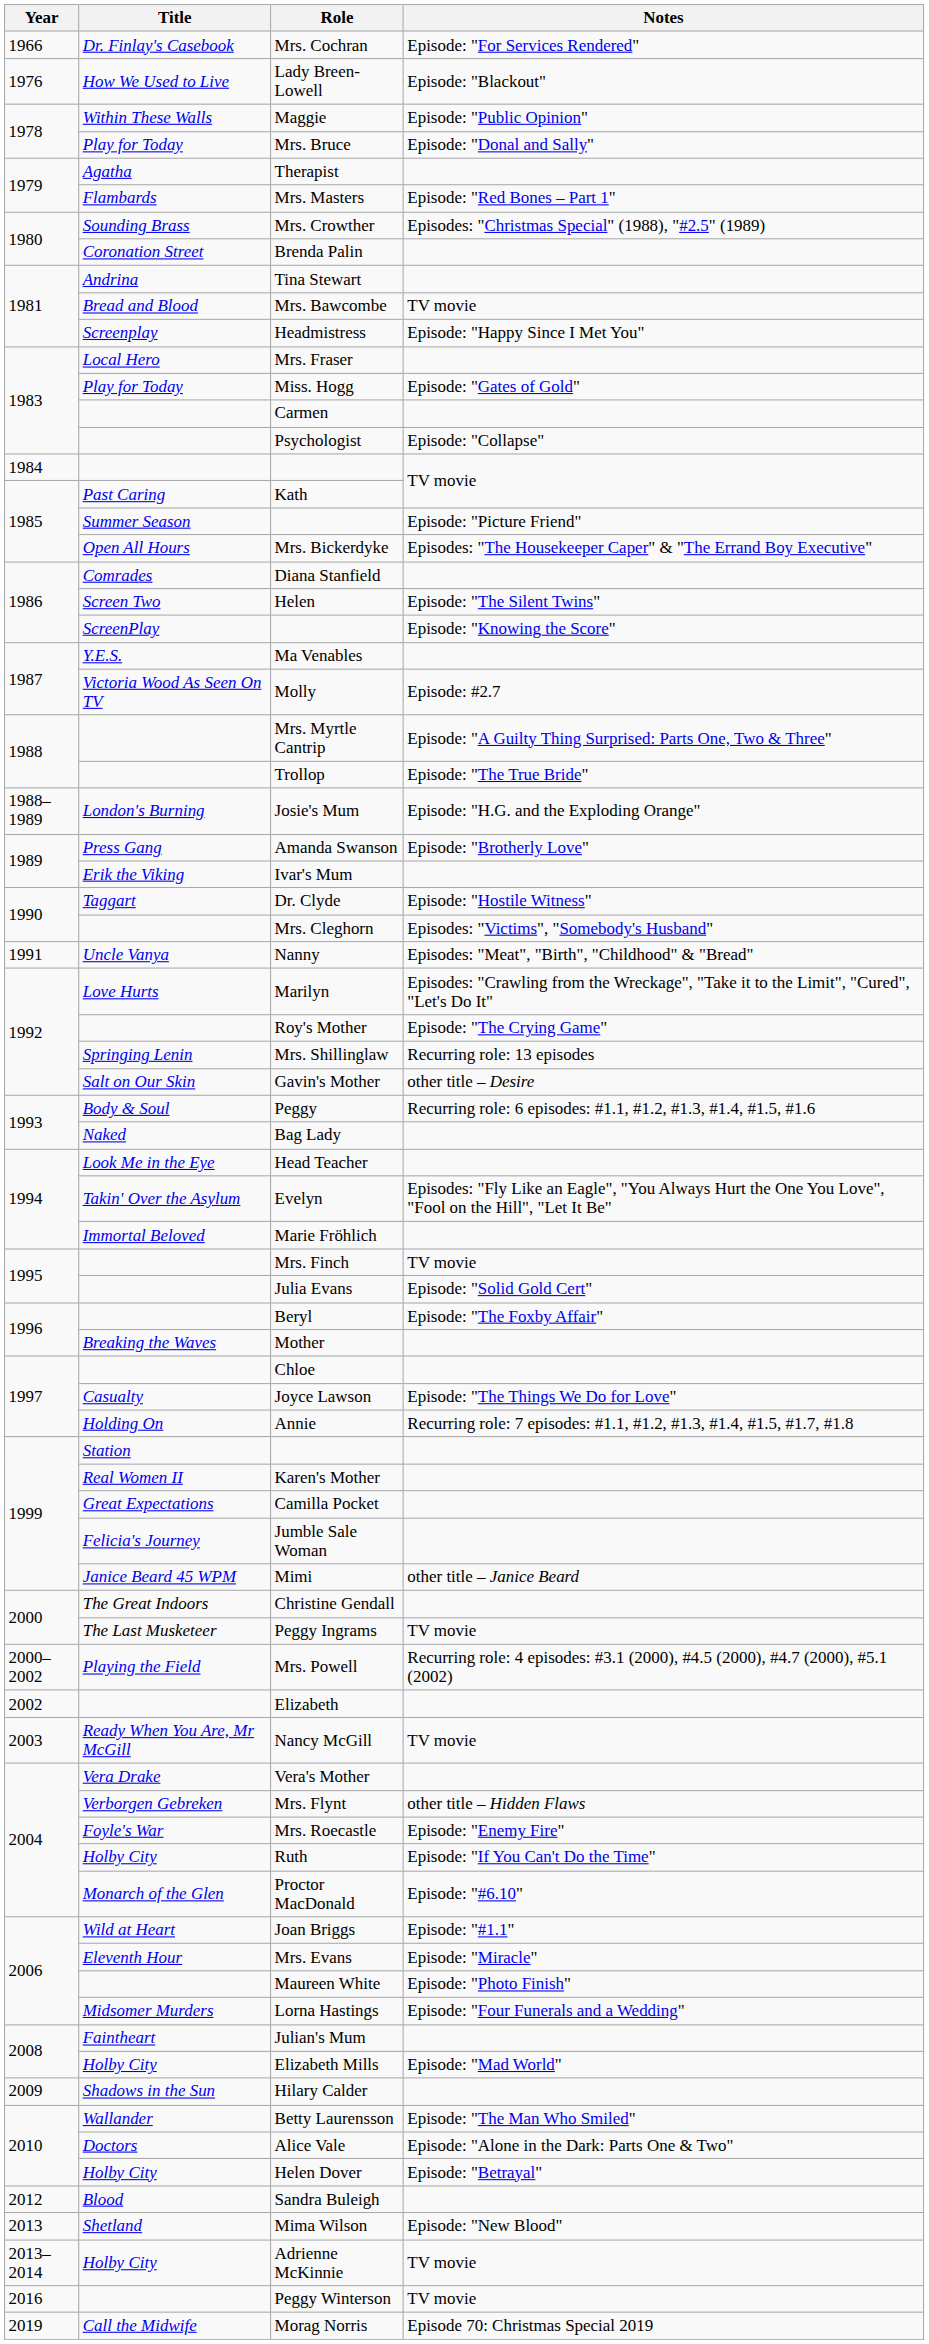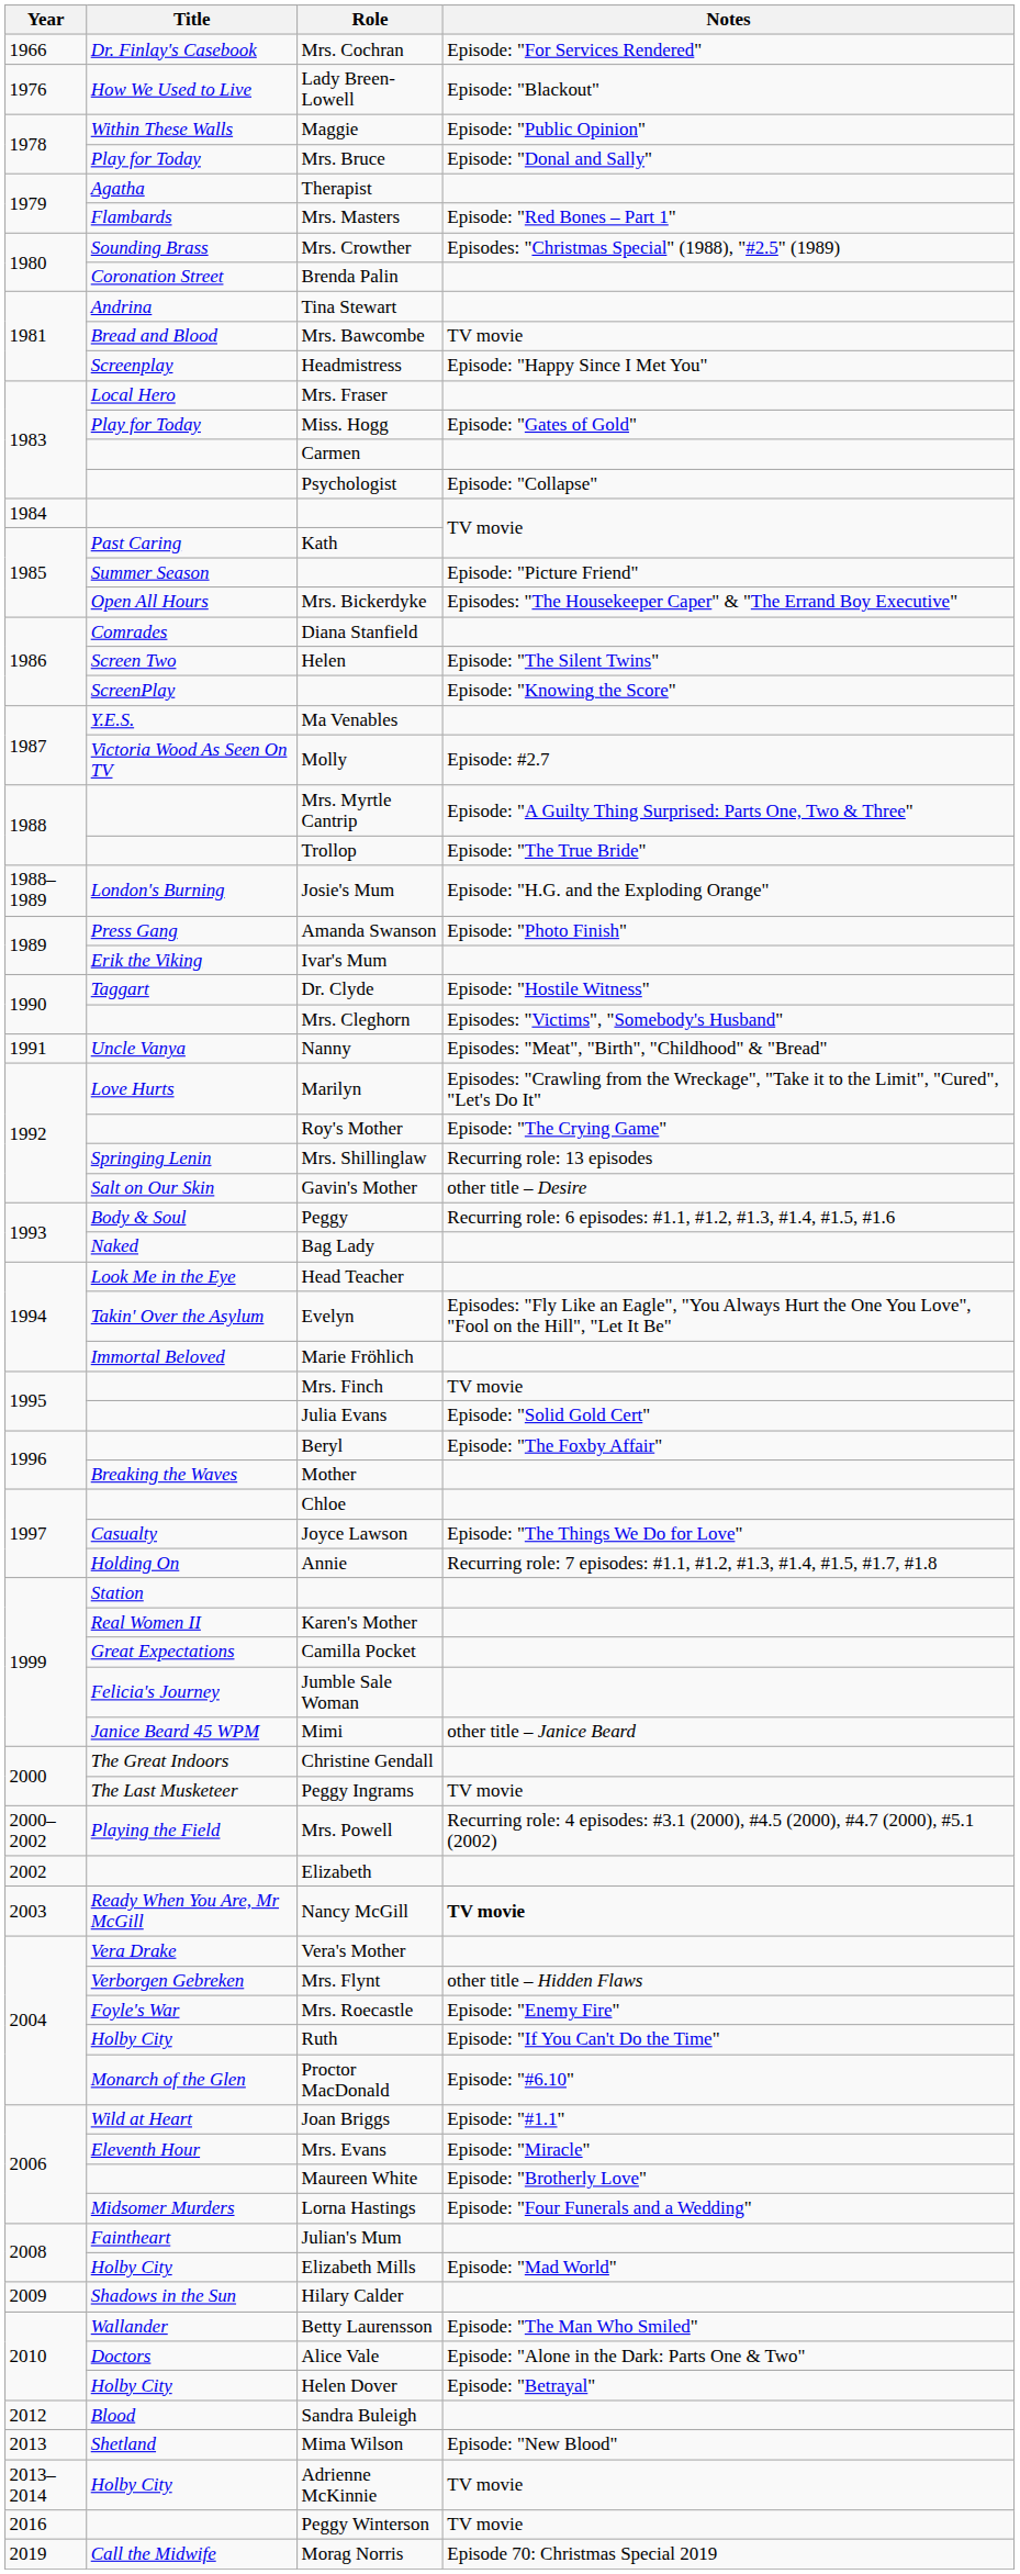 <table class="wikitable sortable">
 <tr>
 <th>Year</th>
 <th>Title</th>
 <th>Role</th>
 <th class="unsortable">Notes</th>
 </tr>
 <tr>
 <td>1966</td>
 <td><em><a href='#'>Dr. Finlay's Casebook</a></em></td>
 <td>Mrs. Cochran</td>
 <td>Episode: "<a href='#'>For Services Rendered</a>" </td>
 </tr>
 <tr>
 <td>1976</td>
 <td><em><a href='#'>How We Used to Live</a></em></td>
 <td>Lady Breen-Lowell</td>
 <td>Episode: "Blackout"</td>
 </tr>
 <tr>
 <td rowspan=2>1978</td>
 <td><em><a href='#'>Within These Walls</a></em></td>
 <td>Maggie</td>
 <td>Episode: "<a href='#'>Public Opinion</a>"</td>
 </tr>
 <tr>
 <td><em><a href='#'>Play for Today</a></em></td>
 <td>Mrs. Bruce</td>
 <td>Episode: "<a href='#'>Donal and Sally</a>"</td>
 </tr>
 <tr>
 <td rowspan=2>1979</td>
 <td><em><a href='#'>Agatha</a></em></td>
 <td>Therapist</td>
 <td></td>
 </tr>
 <tr>
 <td><em><a href='#'>Flambards</a></em></td>
 <td>Mrs. Masters</td>
 <td>Episode: "<a href='#'>Red Bones – Part 1</a>"</td>
 </tr>
 <tr>
 <td rowspan=2>1980</td>
 <td><em><a href='#'>Sounding Brass</a></em></td>
 <td>Mrs. Crowther</td>
 <td>Episodes: "<a href='#'>Christmas Special</a>" (1988), "<a href='#'>#2.5</a>" (1989)</td>
 </tr>
 <tr>
 <td><em><a href='#'>Coronation Street</a></em></td>
 <td>Brenda Palin</td>
 <td></td>
 </tr>
 <tr>
 <td rowspan=3>1981</td>
 <td><em><a href='#'>Andrina</a></em></td>
 <td>Tina Stewart</td>
 <td></td>
 </tr>
 <tr>
 <td><em><a href='#'>Bread and Blood</a></em></td>
 <td>Mrs. Bawcombe</td>
 <td>TV movie</td>
 </tr>
 <tr>
 <td><em><a href='#'>Screenplay</a></em></td>
 <td>Headmistress</td>
 <td>Episode: "Happy Since I Met You"</td>
 </tr>
 <tr>
 <td rowspan=4>1983</td>
 <td><em><a href='#'>Local Hero</a></em></td>
 <td>Mrs. Fraser</td>
 <td></td>
 </tr>
 <tr>
 <td><em><a href='#'>Play for Today</a></em></td>
 <td>Miss. Hogg</td>
 <td>Episode: "<a href='#'>Gates of Gold</a>"</td>
 </tr>
 <tr>
 <td><em></em></td>
 <td>Carmen</td>
 <td></td>
 </tr>
 <tr>
 <td><em></em></td>
 <td>Psychologist</td>
 <td>Episode: "Collapse"</td>
 </tr>
 <tr>
 <td>1984</td>
 <td><em></em></td>
 <td></td>
 <td rowspan=2>TV movie</td>
 </tr>
 <tr>
 <td rowspan=3>1985</td>
 <td><em><a href='#'>Past Caring</a></em></td>
 <td>Kath</td>
 </tr>
 <tr>
 <td><em><a href='#'>Summer Season</a></em></td>
 <td></td>
 <td>Episode: "Picture Friend"</td>
 </tr>
 <tr>
 <td><em><a href='#'>Open All Hours</a></em></td>
 <td>Mrs. Bickerdyke</td>
 <td>Episodes: "<a href='#'>The Housekeeper Caper</a>" & "<a href='#'>The Errand Boy Executive</a>"</td>
 </tr>
 <tr>
 <td rowspan=3>1986</td>
 <td><em><a href='#'>Comrades</a></em></td>
 <td>Diana Stanfield</td>
 <td></td>
 </tr>
 <tr>
 <td><em><a href='#'>Screen Two</a></em></td>
 <td>Helen</td>
 <td>Episode: "<a href='#'>The Silent Twins</a>"</td>
 </tr>
 <tr>
 <td><em><a href='#'>ScreenPlay</a></em></td>
 <td></td>
 <td>Episode: "<a href='#'>Knowing the Score</a>"</td>
 </tr>
 <tr>
 <td rowspan=2>1987</td>
 <td><em><a href='#'>Y.E.S.</a></em></td>
 <td>Ma Venables</td>
 <td></td>
 </tr>
 <tr>
 <td><em><a href='#'>Victoria Wood As Seen On TV</a></em></td>
 <td>Molly</td>
 <td>Episode: #2.7</td>
 </tr>
 <tr>
 <td rowspan=2>1988</td>
 <td><em></em></td>
 <td>Mrs. Myrtle Cantrip</td>
 <td>Episode: "<a href='#'>A Guilty Thing Surprised: Parts One, Two & Three</a>"</td>
 </tr>
 <tr>
 <td><em></em></td>
 <td>Trollop</td>
 <td>Episode: "<a href='#'>The True Bride</a>" </td>
 </tr>
 <tr>
 <td>1988–1989</td>
 <td><em><a href='#'>London's Burning</a></em></td>
 <td>Josie's Mum</td>
 <td>Episode: "H.G. and the Exploding Orange"</td>
 </tr>
 <tr>
 <td rowspan=2>1989</td>
 <td><em><a href='#'>Press Gang</a></em></td>
 <td>Amanda Swanson</td>
-<td>Episode: "<a href='#'>Brotherly Love</a>"</td>
+<td>Episode: "<a href='#'>Photo Finish</a>"</td>
 </tr>
 <tr>
 <td><em><a href='#'>Erik the Viking</a></em></td>
 <td>Ivar's Mum</td>
 <td></td>
 </tr>
 <tr>
 <td rowspan=2>1990</td>
 <td><em><a href='#'>Taggart</a></em></td>
 <td>Dr. Clyde</td>
 <td>Episode: "<a href='#'>Hostile Witness</a>"</td>
 </tr>
 <tr>
 <td><em></em></td>
 <td>Mrs. Cleghorn</td>
 <td>Episodes: "<a href='#'>Victims</a>", "<a href='#'>Somebody's Husband</a>"</td>
 </tr>
 <tr>
 <td>1991</td>
 <td><em><a href='#'>Uncle Vanya</a></em></td>
 <td>Nanny</td>
 <td>Episodes: "Meat", "Birth", "Childhood" & "Bread"</td>
 </tr>
 <tr>
 <td rowspan=4>1992</td>
 <td><em><a href='#'>Love Hurts</a></em></td>
 <td>Marilyn</td>
 <td>Episodes: "Crawling from the Wreckage", "Take it to the Limit", "Cured", "Let's Do It"</td>
 </tr>
 <tr>
 <td><em></em></td>
 <td>Roy's Mother</td>
 <td>Episode: "<a href='#'>The Crying Game</a>"</td>
 </tr>
 <tr>
 <td><em><a href='#'>Springing Lenin</a></em></td>
 <td>Mrs. Shillinglaw</td>
 <td>Recurring role: 13 episodes</td>
 </tr>
 <tr>
 <td><em><a href='#'>Salt on Our Skin</a></em></td>
 <td>Gavin's Mother</td>
 <td>other title – <em>Desire</em></td>
 </tr>
 <tr>
 <td rowspan=2>1993</td>
 <td><em><a href='#'>Body & Soul</a></em></td>
 <td>Peggy</td>
 <td>Recurring role: 6 episodes: #1.1, #1.2, #1.3, #1.4, #1.5, #1.6</td>
 </tr>
 <tr>
 <td><em><a href='#'>Naked</a></em></td>
 <td>Bag Lady</td>
 <td></td>
 </tr>
 <tr>
 <td rowspan=3>1994</td>
 <td><em><a href='#'>Look Me in the Eye</a></em></td>
 <td>Head Teacher</td>
 <td></td>
 </tr>
 <tr>
 <td><em><a href='#'>Takin' Over the Asylum</a></em></td>
 <td>Evelyn</td>
 <td>Episodes: "Fly Like an Eagle", "You Always Hurt the One You Love", "Fool on the Hill", "Let It Be"</td>
 </tr>
 <tr>
 <td><em><a href='#'>Immortal Beloved</a></em></td>
 <td>Marie Fröhlich</td>
 <td></td>
 </tr>
 <tr>
 <td rowspan=2>1995</td>
 <td><em></em></td>
 <td>Mrs. Finch</td>
 <td>TV movie</td>
 </tr>
 <tr>
 <td><em></em></td>
 <td>Julia Evans</td>
 <td>Episode: "<a href='#'>Solid Gold Cert</a>"</td>
 </tr>
 <tr>
 <td rowspan=2>1996</td>
 <td><em></em></td>
 <td>Beryl</td>
 <td>Episode: "<a href='#'>The Foxby Affair</a>"</td>
 </tr>
 <tr>
 <td><em><a href='#'>Breaking the Waves</a></em></td>
 <td>Mother</td>
 <td></td>
 </tr>
 <tr>
 <td rowspan=3>1997</td>
 <td><em></em></td>
 <td>Chloe</td>
 <td></td>
 </tr>
 <tr>
 <td><em><a href='#'>Casualty</a></em></td>
 <td>Joyce Lawson</td>
 <td>Episode: "<a href='#'>The Things We Do for Love</a>"</td>
 </tr>
 <tr>
 <td><em><a href='#'>Holding On</a></em></td>
 <td>Annie</td>
 <td>Recurring role: 7 episodes: #1.1, #1.2, #1.3, #1.4, #1.5, #1.7, #1.8</td>
 </tr>
 <tr>
 <td rowspan=5>1999</td>
 <td><em><a href='#'>Station</a></em></td>
 <td></td>
 <td></td>
 </tr>
 <tr>
 <td><em><a href='#'>Real Women II</a></em></td>
 <td>Karen's Mother</td>
 <td></td>
 </tr>
 <tr>
 <td><em><a href='#'>Great Expectations</a></em></td>
 <td>Camilla Pocket</td>
 <td></td>
 </tr>
 <tr>
 <td><em><a href='#'>Felicia's Journey</a></em></td>
 <td>Jumble Sale Woman</td>
 <td></td>
 </tr>
 <tr>
 <td><em><a href='#'>Janice Beard 45 WPM</a></em></td>
 <td>Mimi</td>
 <td>other title – <em>Janice Beard</em></td>
 </tr>
 <tr>
 <td rowspan=2>2000</td>
 <td><em>The Great Indoors</em></td>
 <td>Christine Gendall</td>
 <td></td>
 </tr>
 <tr>
 <td><em>The Last Musketeer</em></td>
 <td>Peggy Ingrams</td>
 <td>TV movie</td>
 </tr>
 <tr>
 <td>2000–2002</td>
 <td><em><a href='#'>Playing the Field</a></em></td>
 <td>Mrs. Powell</td>
 <td>Recurring role: 4 episodes: #3.1 (2000), #4.5 (2000), #4.7 (2000), #5.1 (2002)</td>
 </tr>
 <tr>
 <td>2002</td>
 <td><em></em></td>
 <td>Elizabeth</td>
 <td></td>
 </tr>
 <tr>
 <td>2003</td>
 <td><em><a href='#'>Ready When You Are, Mr McGill</a></em></td>
 <td>Nancy McGill</td>
-<td>TV movie</td>
+<td><strong>TV movie</strong></td>
 </tr>
 <tr>
 <td rowspan=5>2004</td>
 <td><em><a href='#'>Vera Drake</a></em></td>
 <td>Vera's Mother</td>
 <td></td>
 </tr>
 <tr>
 <td><em><a href='#'>Verborgen Gebreken</a></em></td>
 <td>Mrs. Flynt</td>
 <td>other title – <em>Hidden Flaws</em></td>
 </tr>
 <tr>
 <td><em><a href='#'>Foyle's War</a></em></td>
 <td>Mrs. Roecastle</td>
 <td>Episode: "<a href='#'>Enemy Fire</a>"</td>
 </tr>
 <tr>
 <td><em><a href='#'>Holby City</a></em></td>
 <td>Ruth</td>
 <td>Episode: "<a href='#'>If You Can't Do the Time</a>"</td>
 </tr>
 <tr>
 <td><em><a href='#'>Monarch of the Glen</a></em></td>
 <td>Proctor MacDonald</td>
 <td>Episode: "<a href='#'>#6.10</a>"</td>
 </tr>
 <tr>
 <td rowspan=4>2006</td>
 <td><em><a href='#'>Wild at Heart</a></em></td>
 <td>Joan Briggs</td>
 <td>Episode: "<a href='#'>#1.1</a>"</td>
 </tr>
 <tr>
 <td><em><a href='#'>Eleventh Hour</a></em></td>
 <td>Mrs. Evans</td>
 <td>Episode: "<a href='#'>Miracle</a>"</td>
 </tr>
 <tr>
 <td><em></em></td>
 <td>Maureen White</td>
-<td>Episode: "<a href='#'>Photo Finish</a>"</td>
+<td>Episode: "<a href='#'>Brotherly Love</a>"</td>
 </tr>
 <tr>
 <td><em><a href='#'>Midsomer Murders</a></em></td>
 <td>Lorna Hastings</td>
 <td>Episode: "<a href='#'>Four Funerals and a Wedding</a>"</td>
 </tr>
 <tr>
 <td rowspan=2>2008</td>
 <td><em><a href='#'>Faintheart</a></em></td>
 <td>Julian's Mum</td>
 <td></td>
 </tr>
 <tr>
 <td><em><a href='#'>Holby City</a></em></td>
 <td>Elizabeth Mills</td>
 <td>Episode: "<a href='#'>Mad World</a>"</td>
 </tr>
 <tr>
 <td>2009</td>
 <td><em><a href='#'>Shadows in the Sun</a></em></td>
 <td>Hilary Calder</td>
 <td></td>
 </tr>
 <tr>
 <td rowspan=3>2010</td>
 <td><em><a href='#'>Wallander</a></em></td>
 <td>Betty Laurensson</td>
 <td>Episode: "<a href='#'>The Man Who Smiled</a>"</td>
 </tr>
 <tr>
 <td><em><a href='#'>Doctors</a></em></td>
 <td>Alice Vale</td>
 <td>Episode: "Alone in the Dark: Parts One & Two"</td>
 </tr>
 <tr>
 <td><em><a href='#'>Holby City</a></em></td>
 <td>Helen Dover</td>
 <td>Episode: "<a href='#'>Betrayal</a>"</td>
 </tr>
 <tr>
 <td>2012</td>
 <td><em><a href='#'>Blood</a></em></td>
 <td>Sandra Buleigh</td>
 <td></td>
 </tr>
 <tr>
 <td>2013</td>
 <td><em><a href='#'>Shetland</a></em></td>
 <td>Mima Wilson</td>
 <td>Episode: "New Blood"</td>
 </tr>
 <tr>
 <td>2013–2014</td>
 <td><em><a href='#'>Holby City</a></em></td>
 <td>Adrienne McKinnie</td>
 <td>TV movie</td>
 </tr>
 <tr>
 <td>2016</td>
 <td><em></em></td>
 <td>Peggy Winterson</td>
 <td>TV movie</td>
 </tr>
 <tr>
 <td>2019</td>
 <td><em><a href='#'>Call the Midwife</a></em></td>
 <td>Morag Norris</td>
 <td>Episode 70: Christmas Special 2019</td>
 </tr>
 </table>
